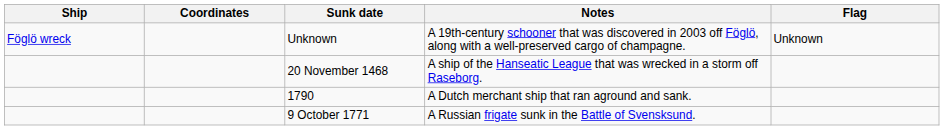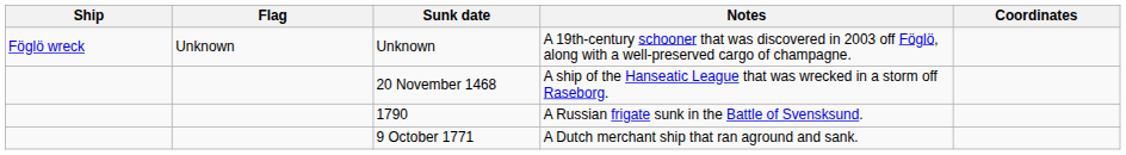 <table class=wikitable | style = "width:100%">
 <tr>
 <th style="width:15%">Ship</th>
-<th style="width:15%">Coordinates</th>
+<th style="width:18%">Flag</th>
 <th style="width:15%">Sunk date</th>
 <th style="width:37%">Notes</th>
-<th style="width:18%">Flag</th>
+<th style="width:15%">Coordinates</th>
 </tr>
 <tr>
 <td><a href='#'>Föglö wreck</a></td>
-<td></td>
+<td>Unknown</td>
 <td>Unknown</td>
 <td>A 19th-century <a href='#'>schooner</a> that was discovered in 2003 off <a href='#'>Föglö</a>, along with a well-preserved cargo of champagne.</td>
-<td>Unknown</td>
+<td></td>
 </tr>
 <tr>
 <td></td>
 <td></td>
 <td>20 November 1468</td>
 <td>A ship of the <a href='#'>Hanseatic League</a> that was wrecked in a storm off <a href='#'>Raseborg</a>.</td>
 <td></td>
 </tr>
 <tr>
 <td></td>
 <td></td>
 <td>1790</td>
-<td>A Dutch merchant ship that ran aground and sank.</td>
+<td>A Russian <a href='#'>frigate</a> sunk in the <a href='#'>Battle of Svensksund</a>.</td>
 <td></td>
 </tr>
 <tr>
 <td></td>
 <td></td>
 <td>9 October 1771</td>
-<td>A Russian <a href='#'>frigate</a> sunk in the <a href='#'>Battle of Svensksund</a>.</td>
+<td>A Dutch merchant ship that ran aground and sank.</td>
 <td></td>
 </tr>
 </table>
